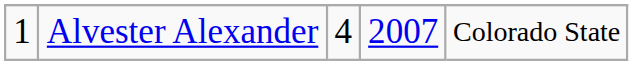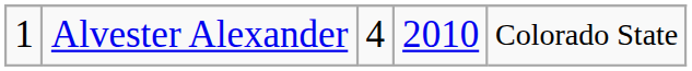 <table class="wikitable">
 <tr>
 </tr>
 <tr>
 <td>1</td>
 <td><a href='#'>Alvester Alexander</a></td>
 <td>4</td>
-<td><a href='#'>2007</a></td>
+<td><a href='#'>2010</a></td>
 <td style="font-size:80%;">Colorado State</td>
 </tr>
 </table>
